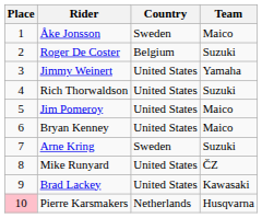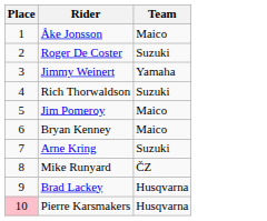 <table class="wikitable">
 <tr>
 <th>Place</th>
 <th>Rider</th>
-<th>Country</th>
 <th>Team</th>
 </tr>
 <tr>
 <td align="center">1</td>
 <td> <a href='#'>Åke Jonsson</a></td>
-<td>Sweden</td>
 <td>Maico</td>
 </tr>
 <tr>
 <td align="center">2</td>
 <td> <a href='#'>Roger De Coster</a></td>
-<td>Belgium</td>
 <td>Suzuki</td>
 </tr>
 <tr>
 <td align="center">3</td>
 <td> <a href='#'>Jimmy Weinert</a></td>
-<td>United States</td>
 <td>Yamaha</td>
 </tr>
 <tr>
 <td align="center">4</td>
 <td> Rich Thorwaldson</td>
-<td>United States</td>
 <td>Suzuki</td>
 </tr>
 <tr>
 <td align="center">5</td>
 <td> <a href='#'>Jim Pomeroy</a></td>
-<td>United States</td>
 <td>Maico</td>
 </tr>
 <tr>
 <td align="center">6</td>
 <td> Bryan Kenney</td>
-<td>United States</td>
 <td>Maico</td>
 </tr>
 <tr>
 <td align="center">7</td>
 <td> <a href='#'>Arne Kring</a></td>
-<td>Sweden</td>
 <td>Suzuki</td>
 </tr>
 <tr>
 <td align="center">8</td>
 <td> Mike Runyard</td>
-<td>United States</td>
 <td>ČZ</td>
 </tr>
 <tr>
 <td align="center">9</td>
 <td> <a href='#'>Brad Lackey</a></td>
-<td>United States</td>
-<td>Kawasaki</td>
+<td>Husqvarna</td>
 </tr>
 <tr>
 <td align="center" style="background: pink;">10</td>
 <td> Pierre Karsmakers</td>
-<td>Netherlands</td>
 <td>Husqvarna</td>
 </tr>
 </table>
